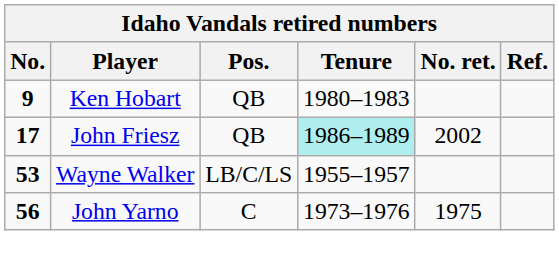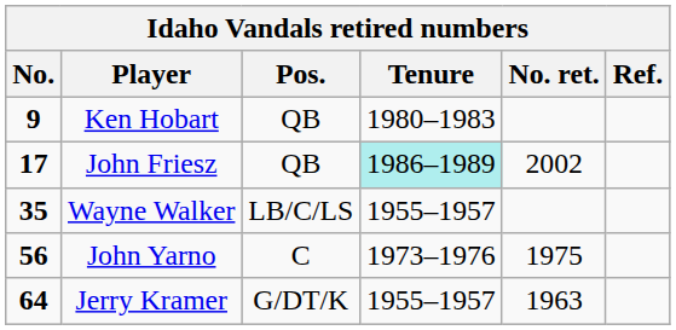 <table class="wikitable" style="text-align:center">
 <tr>
 <th colspan=6 style =><strong>Idaho Vandals retired numbers</strong></th>
 </tr>
 <tr>
 <th style = >No.</th>
 <th style = >Player</th>
 <th style = >Pos.</th>
 <th style = >Tenure</th>
 <th style = >No. ret.</th>
 <th style = >Ref.</th>
 </tr>
 <tr>
 <td><strong>9</strong></td>
 <td><a href='#'>Ken Hobart</a></td>
 <td>QB</td>
 <td>1980–1983</td>
 <td></td>
 <td></td>
 </tr>
 <tr>
 <td><strong>17</strong></td>
 <td><a href='#'>John Friesz</a></td>
 <td>QB</td>
 <td style="background: paleturquoise;">1986–1989</td>
 <td>2002</td>
 <td></td>
 </tr>
 <tr>
-<td><strong>53</strong></td>
+<td><strong>35</strong></td>
 <td><a href='#'>Wayne Walker</a></td>
 <td>LB/C/LS</td>
 <td>1955–1957</td>
 <td></td>
 <td></td>
 </tr>
 <tr>
 <td><strong>56</strong></td>
 <td><a href='#'>John Yarno</a></td>
 <td>C</td>
 <td>1973–1976</td>
 <td>1975</td>
 <td></td>
 </tr>
+<tr>
+<td><strong>64</strong></td>
+<td><a href='#'>Jerry Kramer</a></td>
+<td>G/DT/K</td>
+<td>1955–1957</td>
+<td>1963</td>
+<td></td>
+</tr>
 </table>
